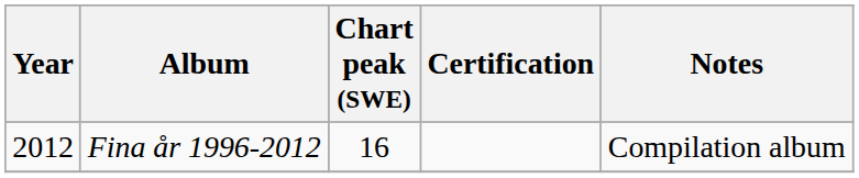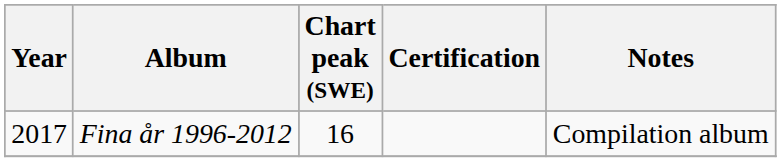 <table class="wikitable">
 <tr>
 <th>Year</th>
 <th>Album</th>
 <th>Chart <br>peak<br><small>(SWE)<br></small></th>
 <th>Certification</th>
 <th>Notes</th>
 </tr>
 <tr>
-<td>2012</td>
+<td>2017</td>
 <td><em>Fina år 1996-2012</em></td>
 <td style="text-align:center;">16</td>
 <td></td>
 <td>Compilation album</td>
 </tr>
 <tr>
 </tr>
 </table>
